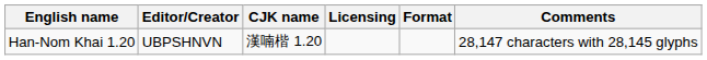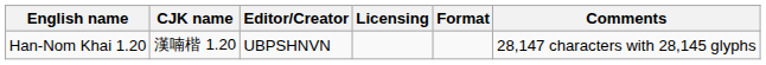 <table class="wikitable sortable" style="font-size: 0.8em;">
 <tr>
 <th>English name</th>
+<th>CJK name</th>
 <th>Editor/Creator</th>
-<th>CJK name</th>
 <th>Licensing</th>
 <th>Format</th>
 <th>Comments</th>
 </tr>
 <tr>
 <td>Han-Nom Khai 1.20</td>
+<td>漢喃楷 1.20</td>
 <td>UBPSHNVN</td>
-<td>漢喃楷 1.20</td>
 <td></td>
 <td></td>
 <td>28,147 characters with 28,145 glyphs</td>
 </tr>
 </table>
